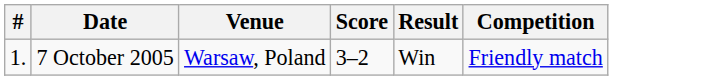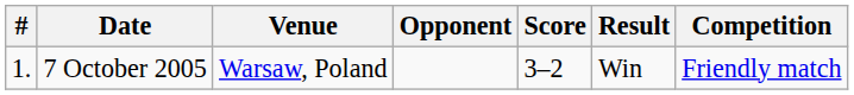 <table class="wikitable">
 <tr>
 <th>#</th>
 <th>Date</th>
 <th>Venue</th>
+<th>Opponent</th>
 <th>Score</th>
 <th>Result</th>
 <th>Competition</th>
 </tr>
 <tr>
 <td>1.</td>
 <td>7 October 2005</td>
 <td><a href='#'>Warsaw</a>, Poland</td>
+<td></td>
 <td>3–2</td>
 <td>Win</td>
 <td><a href='#'>Friendly match</a></td>
 </tr>
 </table>
